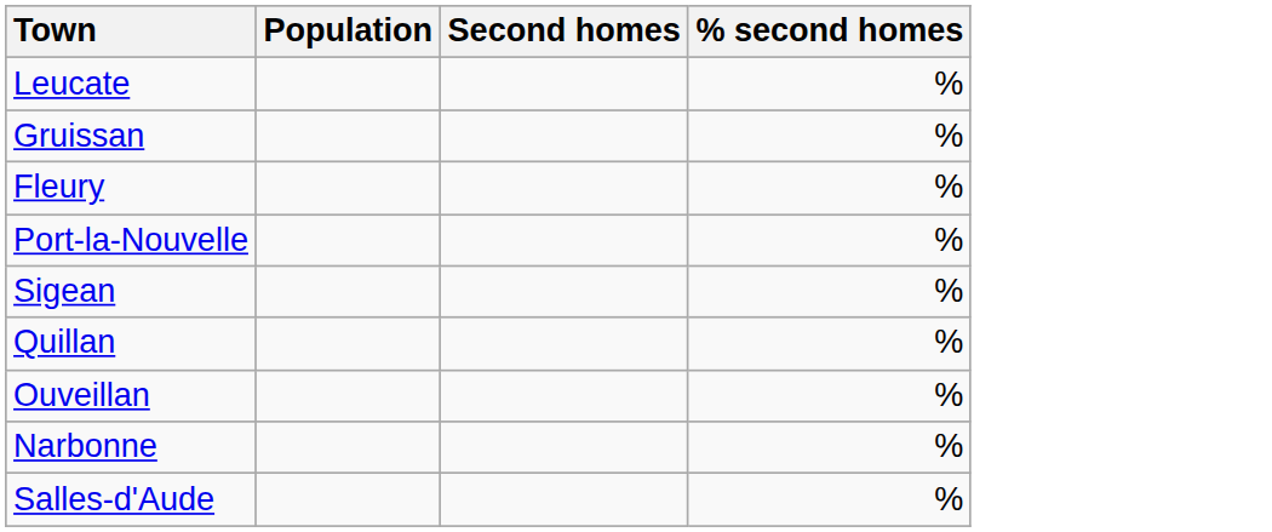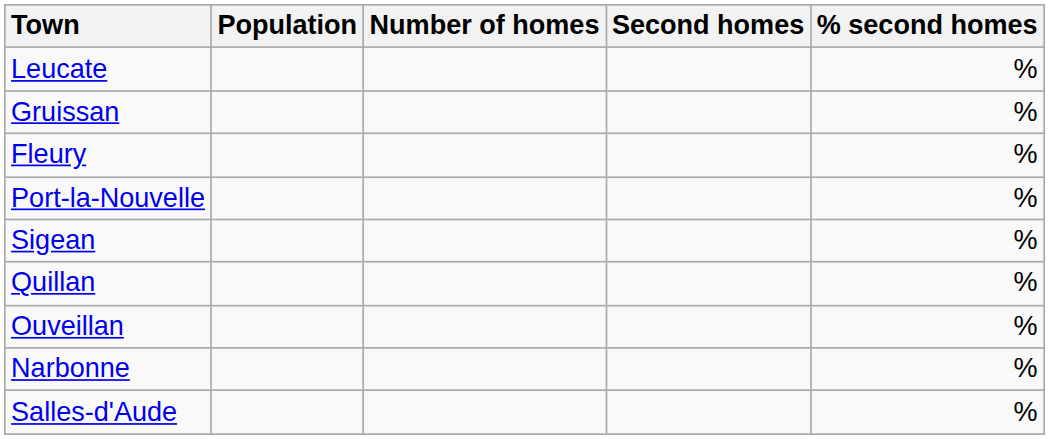 <table class="wikitable sortable" style="text-align:right;">
 <tr>
 <th style="text-align:left">Town</th>
 <th style="text-align:left">Population</th>
+<th style="text-align:left">Number of homes</th>
 <th style="text-align:left">Second homes</th>
 <th style="text-align:left">% second homes</th>
 </tr>
 <tr>
 <td style="text-align:left"><a href='#'>Leucate</a></td>
+<td></td>
 <td></td>
 <td></td>
 <td>%</td>
 </tr>
 <tr>
 <td style="text-align:left"><a href='#'>Gruissan</a></td>
 <td></td>
 <td></td>
+<td></td>
 <td>%</td>
 </tr>
 <tr>
 <td style="text-align:left"><a href='#'>Fleury</a></td>
+<td></td>
 <td></td>
 <td></td>
 <td>%</td>
 </tr>
 <tr>
 <td style="text-align:left"><a href='#'>Port-la-Nouvelle</a></td>
 <td></td>
 <td></td>
+<td></td>
 <td>%</td>
 </tr>
 <tr>
 <td style="text-align:left"><a href='#'>Sigean</a></td>
+<td></td>
 <td></td>
 <td></td>
 <td>%</td>
 </tr>
 <tr>
 <td style="text-align:left"><a href='#'>Quillan</a></td>
 <td></td>
 <td></td>
+<td></td>
 <td>%</td>
 </tr>
 <tr>
 <td style="text-align:left"><a href='#'>Ouveillan</a></td>
+<td></td>
 <td></td>
 <td></td>
 <td>%</td>
 </tr>
 <tr>
 <td style="text-align:left"><a href='#'>Narbonne</a></td>
 <td></td>
 <td></td>
+<td></td>
 <td>%</td>
 </tr>
 <tr>
 <td style="text-align:left"><a href='#'>Salles-d'Aude</a></td>
 <td></td>
 <td></td>
+<td></td>
 <td>%</td>
 </tr>
 </table>
